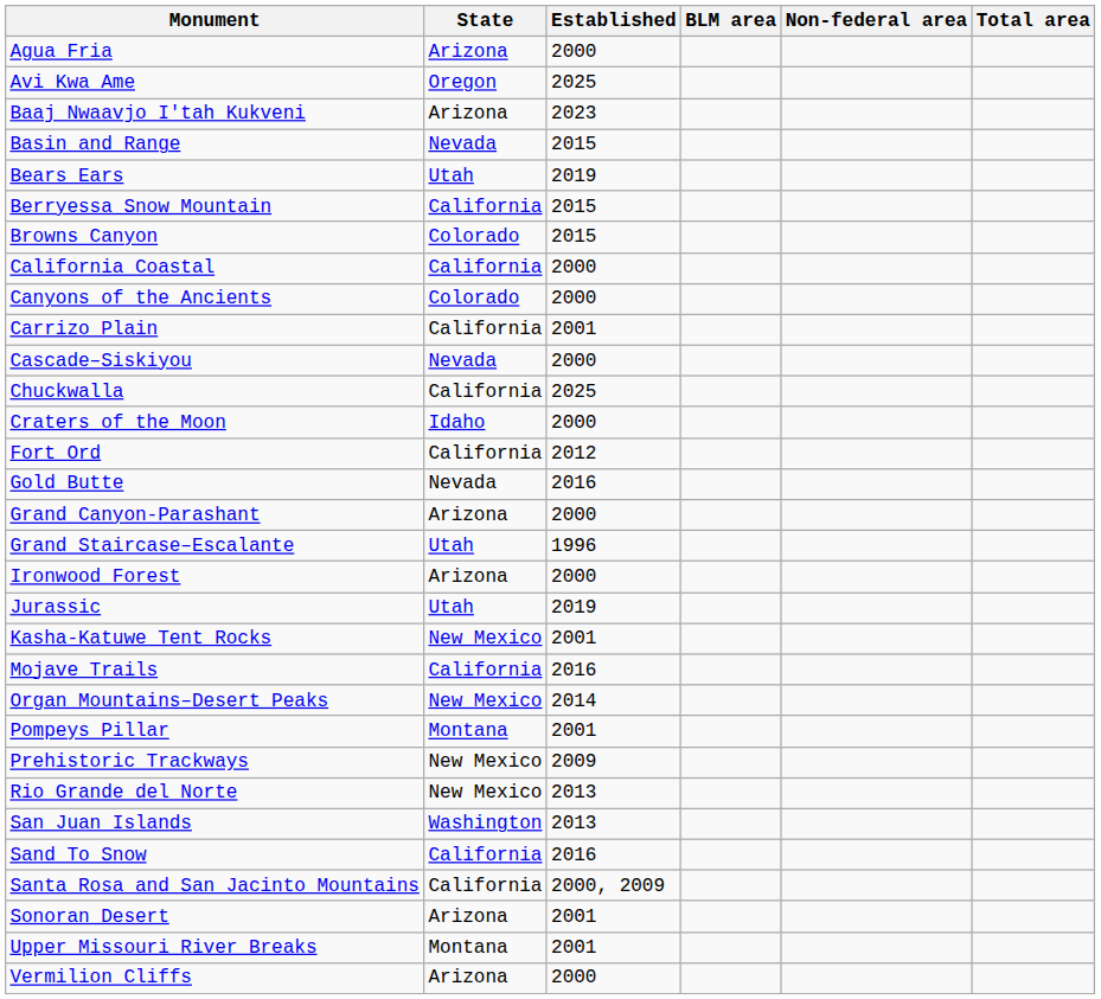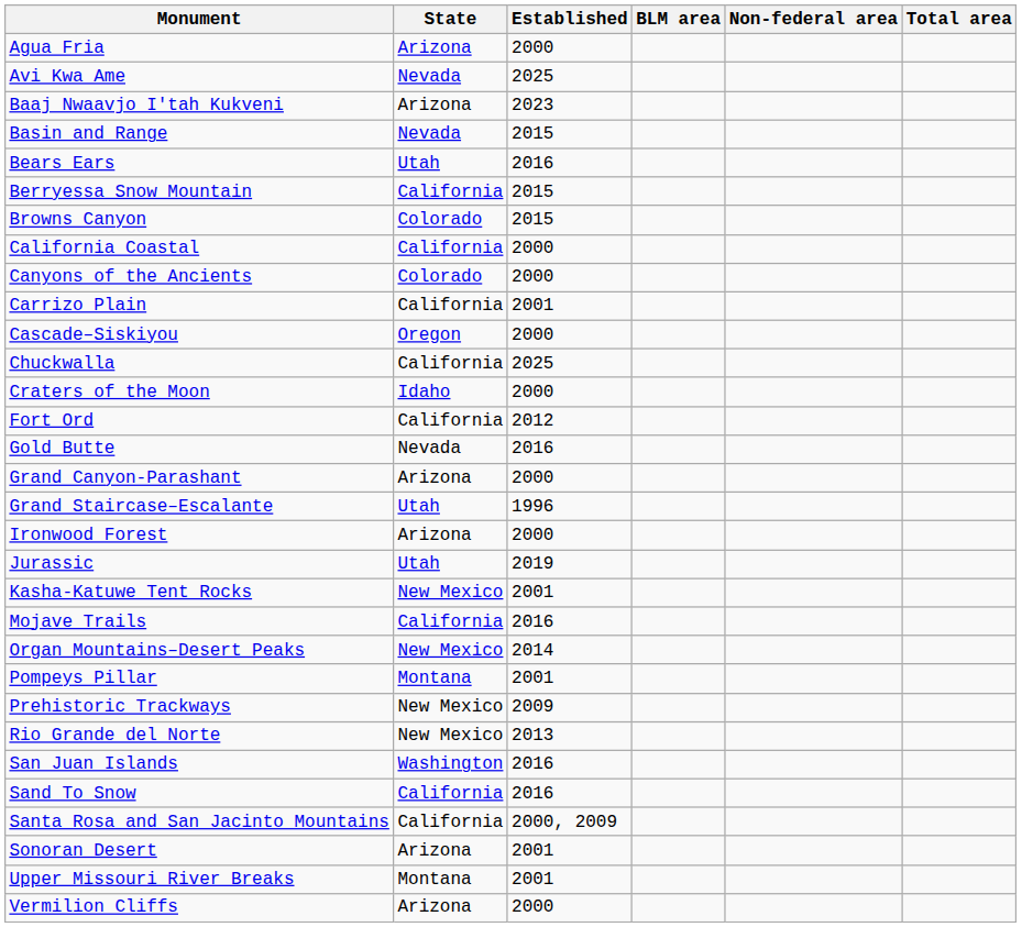 <table class="wikitable sortable" >
 <tr>
 <th>Monument</th>
 <th>State</th>
 <th>Established</th>
 <th>BLM area</th>
 <th>Non-federal area</th>
 <th>Total area</th>
 </tr>
 <tr ->
 <td><a href='#'>Agua Fria</a></td>
 <td><a href='#'>Arizona</a></td>
 <td>2000</td>
 <td></td>
 <td></td>
 <td></td>
 </tr>
 <tr>
 <td><a href='#'>Avi Kwa Ame</a></td>
-<td><a href='#'>Oregon</a></td>
+<td><a href='#'>Nevada</a></td>
 <td>2025</td>
 <td></td>
 <td></td>
 <td></td>
 </tr>
 <tr>
 <td><a href='#'>Baaj Nwaavjo I'tah Kukveni</a></td>
 <td>Arizona</td>
 <td>2023</td>
 <td></td>
 <td></td>
 <td></td>
 </tr>
 <tr ->
 <td><a href='#'>Basin and Range</a></td>
 <td><a href='#'>Nevada</a></td>
 <td>2015</td>
 <td></td>
 <td></td>
 <td></td>
 </tr>
 <tr>
 <td><a href='#'>Bears Ears</a></td>
 <td><a href='#'>Utah</a></td>
-<td>2019</td>
+<td>2016</td>
 <td></td>
 <td></td>
 <td></td>
 </tr>
 <tr ->
 <td><a href='#'>Berryessa Snow Mountain</a></td>
 <td><a href='#'>California</a></td>
 <td>2015</td>
 <td></td>
 <td></td>
 <td></td>
 </tr>
 <tr ->
 <td><a href='#'>Browns Canyon</a></td>
 <td><a href='#'>Colorado</a></td>
 <td>2015</td>
 <td></td>
 <td></td>
 <td></td>
 </tr>
 <tr ->
 <td><a href='#'>California Coastal</a></td>
 <td><a href='#'>California</a></td>
 <td>2000</td>
 <td></td>
 <td></td>
 <td></td>
 </tr>
 <tr ->
 <td><a href='#'>Canyons of the Ancients</a></td>
 <td><a href='#'>Colorado</a></td>
 <td>2000</td>
 <td></td>
 <td></td>
 <td></td>
 </tr>
 <tr ->
 <td><a href='#'>Carrizo Plain</a></td>
 <td>California</td>
 <td>2001</td>
 <td></td>
 <td></td>
 <td></td>
 </tr>
 <tr ->
 <td><a href='#'>Cascade–Siskiyou</a></td>
-<td><a href='#'>Nevada</a></td>
+<td><a href='#'>Oregon</a></td>
 <td>2000</td>
 <td></td>
 <td></td>
 <td></td>
 </tr>
 <tr>
 <td><a href='#'>Chuckwalla</a></td>
 <td>California</td>
 <td>2025</td>
 <td></td>
 <td></td>
 <td></td>
 </tr>
 <tr ->
 <td><a href='#'>Craters of the Moon</a></td>
 <td><a href='#'>Idaho</a></td>
 <td>2000</td>
 <td></td>
 <td></td>
 <td></td>
 </tr>
 <tr ->
 <td><a href='#'>Fort Ord</a></td>
 <td>California</td>
 <td>2012</td>
 <td></td>
 <td></td>
 <td></td>
 </tr>
 <tr>
 <td><a href='#'>Gold Butte</a></td>
 <td>Nevada</td>
 <td>2016</td>
 <td></td>
 <td></td>
 <td></td>
 </tr>
 <tr ->
 <td><a href='#'>Grand Canyon-Parashant</a></td>
 <td>Arizona</td>
 <td>2000</td>
 <td></td>
 <td></td>
 <td></td>
 </tr>
 <tr ->
 <td><a href='#'>Grand Staircase–Escalante</a></td>
 <td><a href='#'>Utah</a></td>
 <td>1996</td>
 <td></td>
 <td></td>
 <td></td>
 </tr>
 <tr ->
 <td><a href='#'>Ironwood Forest</a></td>
 <td>Arizona</td>
 <td>2000</td>
 <td></td>
 <td></td>
 <td></td>
 </tr>
 <tr>
 <td><a href='#'>Jurassic</a></td>
 <td><a href='#'>Utah</a></td>
 <td>2019</td>
 <td></td>
 <td></td>
 <td></td>
 </tr>
 <tr ->
 <td><a href='#'>Kasha-Katuwe Tent Rocks</a></td>
 <td><a href='#'>New Mexico</a></td>
 <td>2001</td>
 <td></td>
 <td></td>
 <td></td>
 </tr>
 <tr ->
 <td><a href='#'>Mojave Trails</a></td>
 <td><a href='#'>California</a></td>
 <td>2016</td>
 <td></td>
 <td></td>
 <td></td>
 </tr>
 <tr ->
 <td><a href='#'>Organ Mountains–Desert Peaks</a></td>
 <td><a href='#'>New Mexico</a></td>
 <td>2014</td>
 <td></td>
 <td></td>
 <td></td>
 </tr>
 <tr ->
 <td><a href='#'>Pompeys Pillar</a></td>
 <td><a href='#'>Montana</a></td>
 <td>2001</td>
 <td></td>
 <td></td>
 <td></td>
 </tr>
 <tr ->
 <td><a href='#'>Prehistoric Trackways</a></td>
 <td>New Mexico</td>
 <td>2009</td>
 <td></td>
 <td></td>
 <td></td>
 </tr>
 <tr ->
 <td><a href='#'>Rio Grande del Norte</a></td>
 <td>New Mexico</td>
 <td>2013</td>
 <td></td>
 <td></td>
 <td></td>
 </tr>
 <tr ->
 <td><a href='#'>San Juan Islands</a></td>
 <td><a href='#'>Washington</a></td>
-<td>2013</td>
+<td>2016</td>
 <td></td>
 <td></td>
 <td></td>
 </tr>
 <tr ->
 <td><a href='#'>Sand To Snow</a></td>
 <td><a href='#'>California</a></td>
 <td>2016</td>
 <td></td>
 <td></td>
 <td></td>
 </tr>
 <tr ->
 <td><a href='#'>Santa Rosa and San Jacinto Mountains</a></td>
 <td>California</td>
 <td>2000, 2009</td>
 <td></td>
 <td></td>
 <td></td>
 </tr>
 <tr ->
 <td><a href='#'>Sonoran Desert</a></td>
 <td>Arizona</td>
 <td>2001</td>
 <td></td>
 <td></td>
 <td></td>
 </tr>
 <tr ->
 <td><a href='#'>Upper Missouri River Breaks</a></td>
 <td>Montana</td>
 <td>2001</td>
 <td></td>
 <td></td>
 <td></td>
 </tr>
 <tr ->
 <td><a href='#'>Vermilion Cliffs</a></td>
 <td>Arizona</td>
 <td>2000</td>
 <td></td>
 <td></td>
 <td></td>
 </tr>
 </table>
